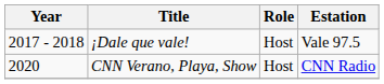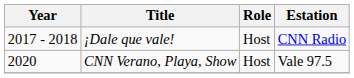 <table class="wikitable">
 <tr>
 <th>Year</th>
 <th>Title</th>
 <th>Role</th>
 <th>Estation</th>
 </tr>
 <tr>
 <td>2017 - 2018</td>
 <td><em>¡Dale que vale!</em></td>
 <td>Host</td>
-<td>Vale 97.5</td>
+<td><a href='#'>CNN Radio</a></td>
 </tr>
 <tr>
 <td>2020</td>
 <td><em>CNN Verano, Playa, Show</em></td>
 <td>Host</td>
-<td><a href='#'>CNN Radio</a></td>
+<td>Vale 97.5</td>
 </tr>
 <tr>
 </tr>
 </table>
